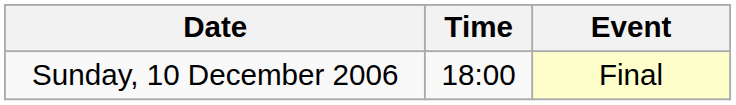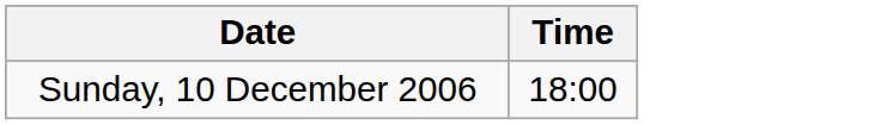 <table class = "wikitable" style="text-align:center;">
 <tr>
 <th width=220>Date</th>
 <th width=50>Time</th>
-<th width=100>Event</th>
 </tr>
 <tr>
 <td>Sunday, 10 December 2006</td>
 <td>18:00</td>
-<td bgcolor=ffffcc>Final</td>
 </tr>
 </table>
